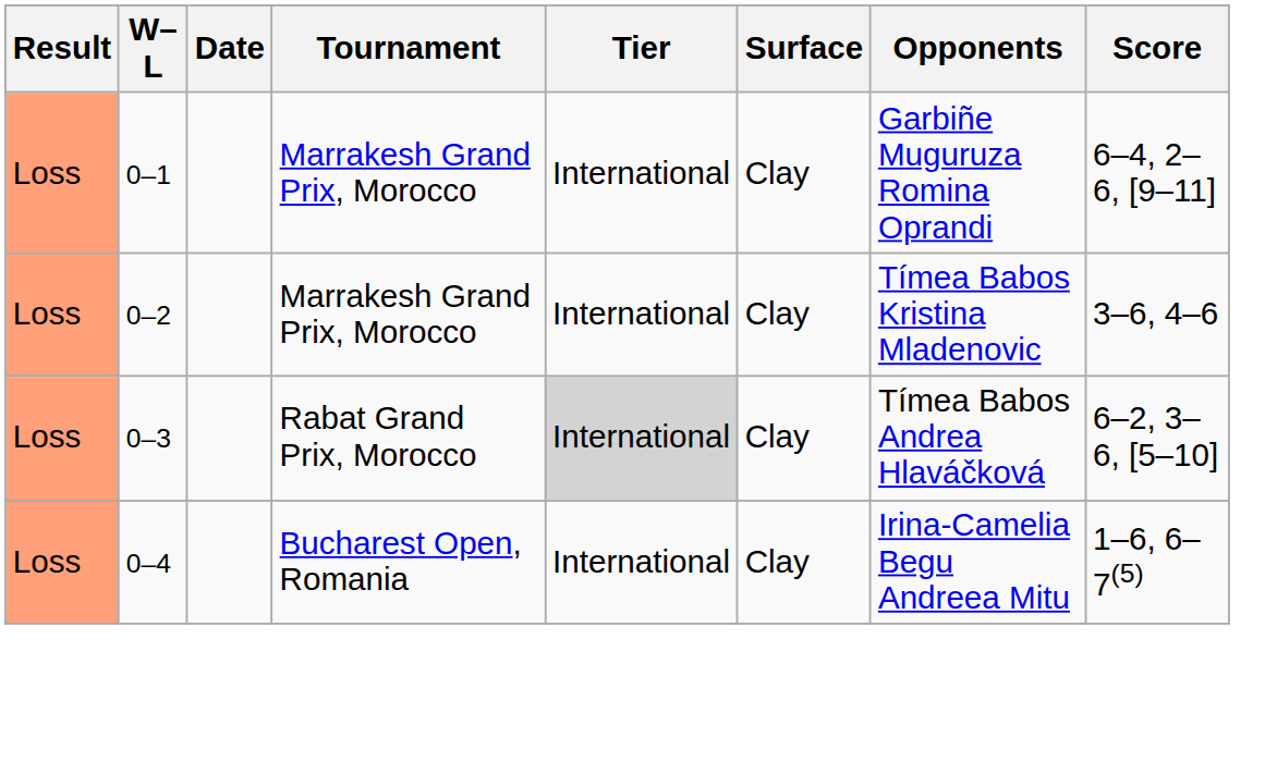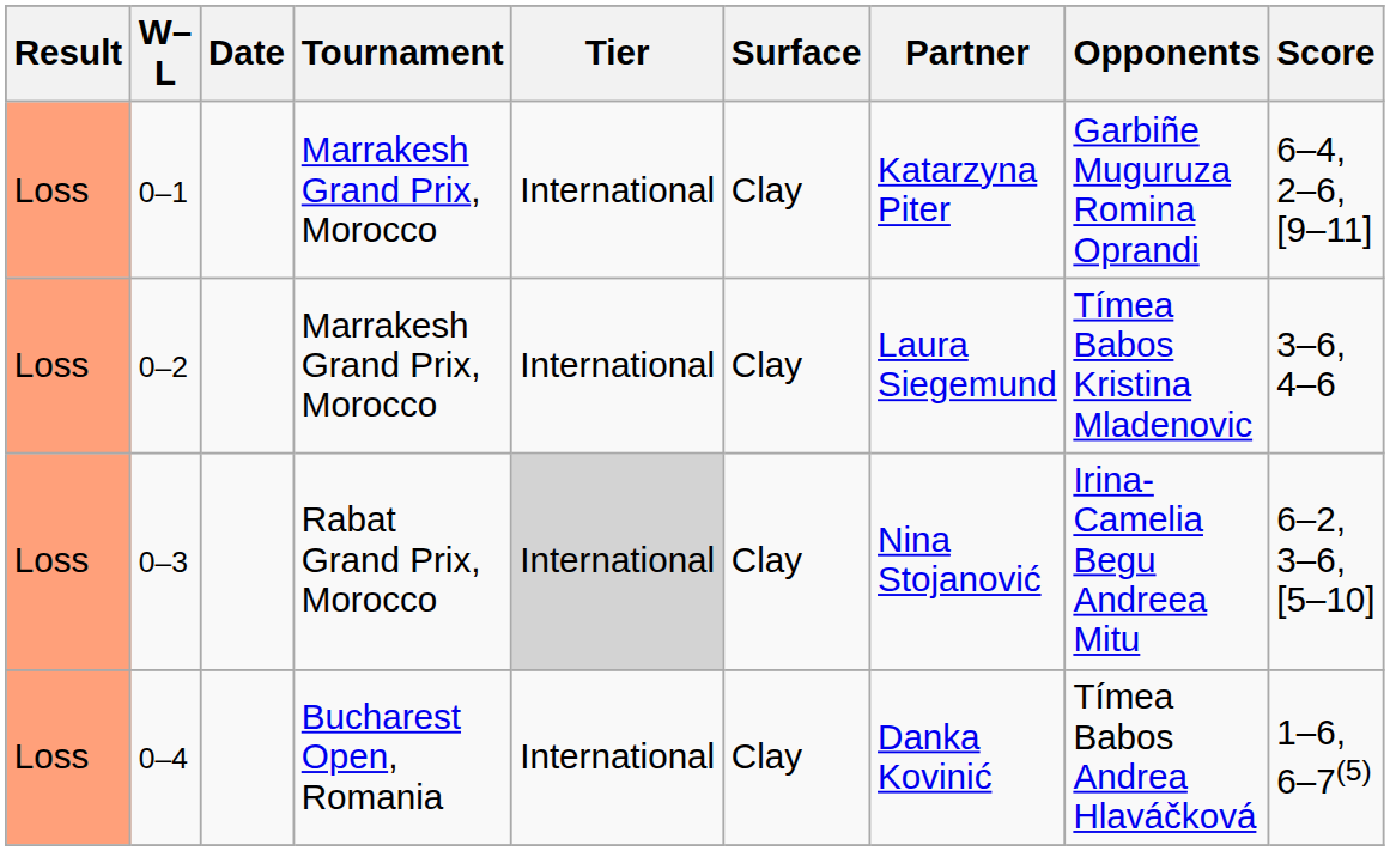 <table class="sortable wikitable">
 <tr>
 <th>Result</th>
 <th class="unsortable">W–L</th>
 <th>Date</th>
 <th>Tournament</th>
 <th>Tier</th>
 <th>Surface</th>
+<th>Partner</th>
 <th>Opponents</th>
 <th class="unsortable">Score</th>
 </tr>
 <tr>
 <td style="background:#ffa07a;">Loss</td>
 <td><small>0–1</small></td>
 <td><a href='#'></a></td>
 <td><a href='#'>Marrakesh Grand Prix</a>, Morocco</td>
 <td>International</td>
 <td>Clay</td>
+<td> <a href='#'>Katarzyna Piter</a></td>
 <td> <a href='#'>Garbiñe Muguruza</a> <br>  <a href='#'>Romina Oprandi</a></td>
 <td>6–4, 2–6, [9–11]</td>
 </tr>
 <tr>
 <td style="background:#ffa07a;">Loss</td>
 <td><small>0–2</small></td>
 <td><a href='#'></a></td>
 <td>Marrakesh Grand Prix, Morocco</td>
 <td>International</td>
 <td>Clay</td>
+<td> <a href='#'>Laura Siegemund</a></td>
 <td> <a href='#'>Tímea Babos</a> <br>  <a href='#'>Kristina Mladenovic</a></td>
 <td>3–6, 4–6</td>
 </tr>
 <tr>
 <td style="background:#ffa07a;">Loss</td>
 <td><small>0–3</small></td>
 <td><a href='#'></a></td>
 <td>Rabat Grand Prix, Morocco</td>
 <td style="background: lightgrey;">International</td>
 <td>Clay</td>
-<td> Tímea Babos <br>  <a href='#'>Andrea Hlaváčková</a></td>
+<td> <a href='#'>Nina Stojanović</a></td>
+<td> <a href='#'>Irina-Camelia Begu</a> <br>  <a href='#'>Andreea Mitu</a></td>
 <td>6–2, 3–6, [5–10]</td>
 </tr>
 <tr>
 <td style="background:#ffa07a;">Loss</td>
 <td><small>0–4</small></td>
 <td><a href='#'></a></td>
 <td><a href='#'>Bucharest Open</a>, Romania</td>
 <td>International</td>
 <td>Clay</td>
-<td> <a href='#'>Irina-Camelia Begu</a> <br>  <a href='#'>Andreea Mitu</a></td>
+<td> <a href='#'>Danka Kovinić</a></td>
+<td> Tímea Babos <br>  <a href='#'>Andrea Hlaváčková</a></td>
 <td>1–6, 6–7<sup>(5)</sup></td>
 </tr>
 </table>
